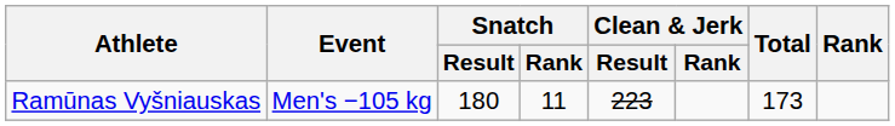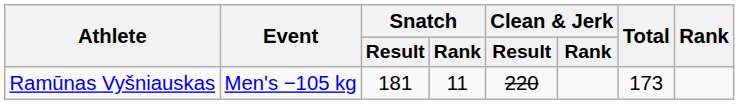 <table class="wikitable" style="font-size:90%">
 <tr>
 <th rowspan="2">Athlete</th>
 <th rowspan="2">Event</th>
 <th colspan="2">Snatch</th>
 <th colspan="2">Clean & Jerk</th>
 <th rowspan="2">Total</th>
 <th rowspan="2">Rank</th>
 </tr>
 <tr style="font-size:95%">
 <th>Result</th>
 <th>Rank</th>
 <th>Result</th>
 <th>Rank</th>
 </tr>
 <tr align=center>
 <td align=left><a href='#'>Ramūnas Vyšniauskas</a></td>
 <td align=left><a href='#'>Men's −105 kg</a></td>
-<td>180</td>
+<td>181</td>
 <td>11</td>
-<td><s>223</s></td>
+<td><s>220</s></td>
 <td></td>
 <td>173</td>
 <td></td>
 </tr>
 </table>
